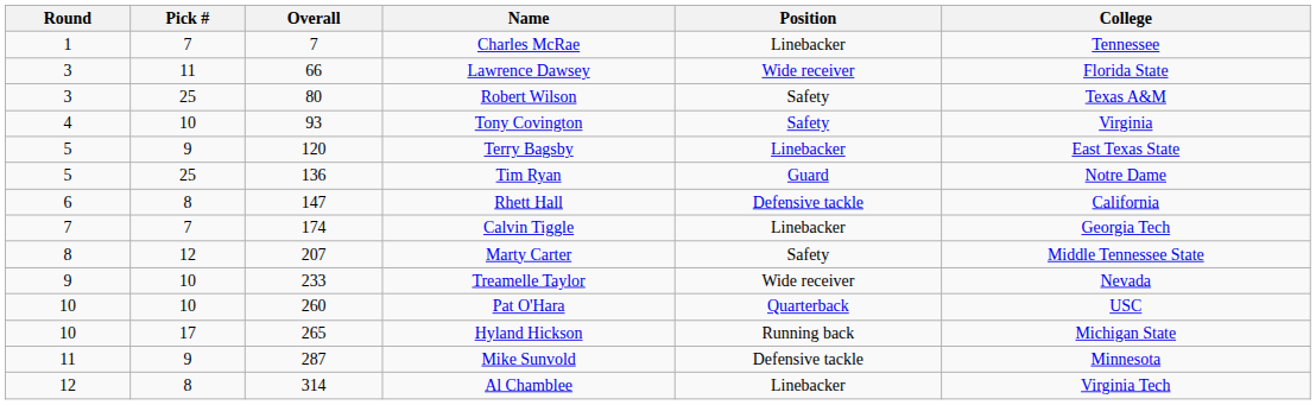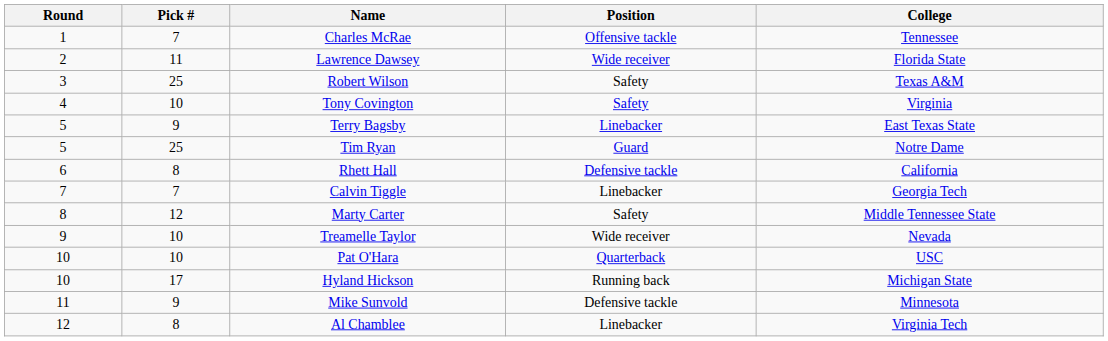 <table class="wikitable sortable sortable" style="width: 100%; text-align:center">
 <tr>
 <th>Round</th>
 <th>Pick #</th>
-<th>Overall</th>
 <th>Name</th>
 <th>Position</th>
 <th>College</th>
 </tr>
 <tr>
 <td>1</td>
 <td>7</td>
-<td>7</td>
 <td><a href='#'>Charles McRae</a></td>
-<td>Linebacker</td>
+<td><a href='#'>Offensive tackle</a></td>
 <td><a href='#'>Tennessee</a></td>
 </tr>
 <tr>
-<td>3</td>
+<td>2</td>
 <td>11</td>
-<td>66</td>
 <td><a href='#'>Lawrence Dawsey</a></td>
 <td><a href='#'>Wide receiver</a></td>
 <td><a href='#'>Florida State</a></td>
 </tr>
 <tr>
 <td>3</td>
 <td>25</td>
-<td>80</td>
 <td><a href='#'>Robert Wilson</a></td>
 <td>Safety</td>
 <td><a href='#'>Texas A&M</a></td>
 </tr>
 <tr>
 <td>4</td>
 <td>10</td>
-<td>93</td>
 <td><a href='#'>Tony Covington</a></td>
 <td><a href='#'>Safety</a></td>
 <td><a href='#'>Virginia</a></td>
 </tr>
 <tr>
 <td>5</td>
 <td>9</td>
-<td>120</td>
 <td><a href='#'>Terry Bagsby</a></td>
 <td><a href='#'>Linebacker</a></td>
 <td><a href='#'>East Texas State</a></td>
 </tr>
 <tr>
 <td>5</td>
 <td>25</td>
-<td>136</td>
 <td><a href='#'>Tim Ryan</a></td>
 <td><a href='#'>Guard</a></td>
 <td><a href='#'>Notre Dame</a></td>
 </tr>
 <tr>
 <td>6</td>
 <td>8</td>
-<td>147</td>
 <td><a href='#'>Rhett Hall</a></td>
 <td><a href='#'>Defensive tackle</a></td>
 <td><a href='#'>California</a></td>
 </tr>
 <tr>
 <td>7</td>
 <td>7</td>
-<td>174</td>
 <td><a href='#'>Calvin Tiggle</a></td>
 <td>Linebacker</td>
 <td><a href='#'>Georgia Tech</a></td>
 </tr>
 <tr>
 <td>8</td>
 <td>12</td>
-<td>207</td>
 <td><a href='#'>Marty Carter</a></td>
 <td>Safety</td>
 <td><a href='#'>Middle Tennessee State</a></td>
 </tr>
 <tr>
 <td>9</td>
 <td>10</td>
-<td>233</td>
 <td><a href='#'>Treamelle Taylor</a></td>
 <td>Wide receiver</td>
 <td><a href='#'>Nevada</a></td>
 </tr>
 <tr>
 <td>10</td>
 <td>10</td>
-<td>260</td>
 <td><a href='#'>Pat O'Hara</a></td>
 <td><a href='#'>Quarterback</a></td>
 <td><a href='#'>USC</a></td>
 </tr>
 <tr>
 <td>10</td>
 <td>17</td>
-<td>265</td>
 <td><a href='#'>Hyland Hickson</a></td>
 <td>Running back</td>
 <td><a href='#'>Michigan State</a></td>
 </tr>
 <tr>
 <td>11</td>
 <td>9</td>
-<td>287</td>
 <td><a href='#'>Mike Sunvold</a></td>
 <td>Defensive tackle</td>
 <td><a href='#'>Minnesota</a></td>
 </tr>
 <tr>
 <td>12</td>
 <td>8</td>
-<td>314</td>
 <td><a href='#'>Al Chamblee</a></td>
 <td>Linebacker</td>
 <td><a href='#'>Virginia Tech</a></td>
 </tr>
 </table>
